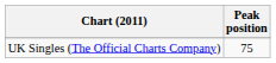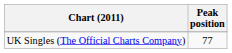 <table class="wikitable">
 <tr>
 <th style="text-align:center;">Chart (2011)</th>
 <th style="text-align:center;">Peak<br>position</th>
 </tr>
 <tr>
 </tr>
 <tr>
 <td align="left">UK Singles (<a href='#'>The Official Charts Company</a>)</td>
-<td style="text-align:center;">75</td>
+<td style="text-align:center;">77</td>
 </tr>
 </table>
